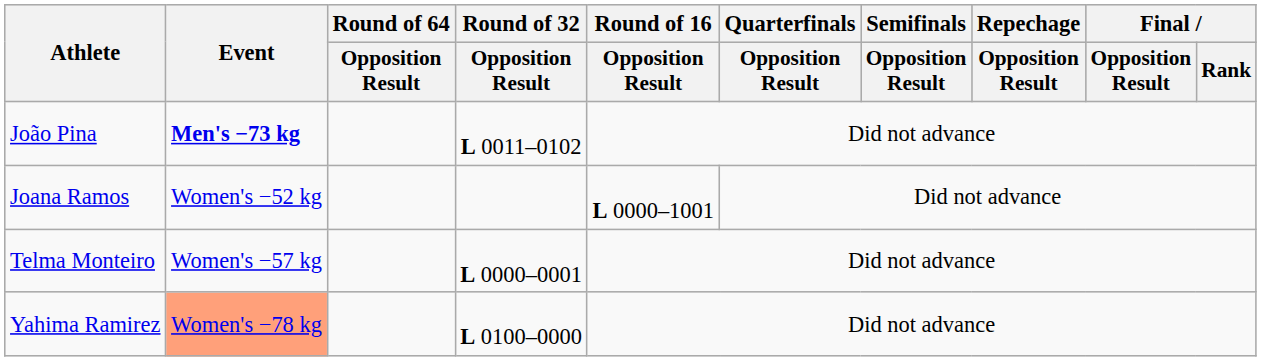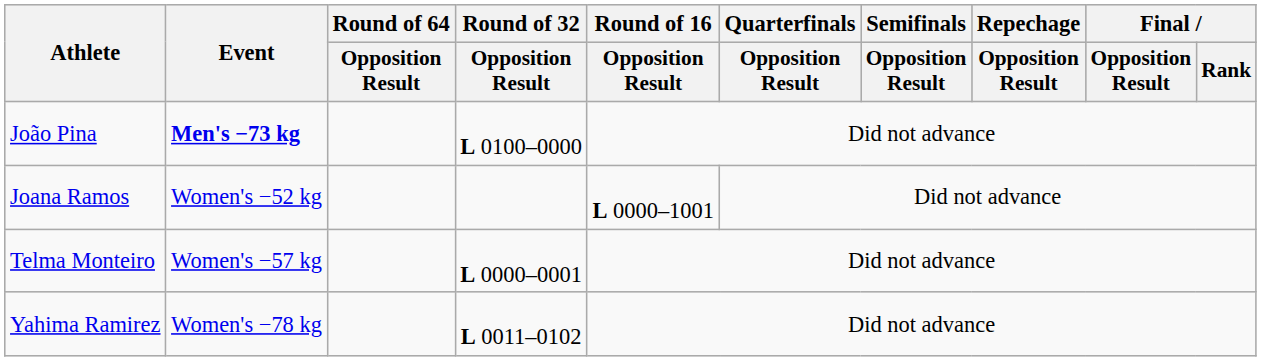 <table class="wikitable" style="font-size:90%">
 <tr>
 <th rowspan="2">Athlete</th>
 <th rowspan="2">Event</th>
 <th>Round of 64</th>
 <th>Round of 32</th>
 <th>Round of 16</th>
 <th>Quarterfinals</th>
 <th>Semifinals</th>
 <th>Repechage</th>
 <th colspan=2>Final / </th>
 </tr>
 <tr style="font-size:95%">
 <th>Opposition<br>Result</th>
 <th>Opposition<br>Result</th>
 <th>Opposition<br>Result</th>
 <th>Opposition<br>Result</th>
 <th>Opposition<br>Result</th>
 <th>Opposition<br>Result</th>
 <th>Opposition<br>Result</th>
 <th>Rank</th>
 </tr>
 <tr align=center>
 <td align=left><a href='#'>João Pina</a></td>
 <td align=left><strong><a href='#'>Men's −73 kg</a></strong></td>
 <td></td>
-<td><br><strong>L</strong> 0011–0102</td>
+<td><br><strong>L</strong> 0100–0000</td>
 <td colspan=6>Did not advance</td>
 </tr>
 <tr align=center>
 <td align=left><a href='#'>Joana Ramos</a></td>
 <td align=left><a href='#'>Women's −52 kg</a></td>
 <td></td>
 <td></td>
 <td><br><strong>L</strong> 0000–1001</td>
 <td colspan=5>Did not advance</td>
 </tr>
 <tr align=center>
 <td align=left><a href='#'>Telma Monteiro</a></td>
 <td align=left><a href='#'>Women's −57 kg</a></td>
 <td></td>
 <td><br><strong>L</strong> 0000–0001</td>
 <td colspan=6>Did not advance</td>
 </tr>
 <tr align=center>
 <td align=left><a href='#'>Yahima Ramirez</a></td>
-<td align=left style="background: lightsalmon;"><a href='#'>Women's −78 kg</a></td>
+<td align=left><a href='#'>Women's −78 kg</a></td>
 <td></td>
-<td><br><strong>L</strong> 0100–0000</td>
+<td><br><strong>L</strong> 0011–0102</td>
 <td colspan=6>Did not advance</td>
 </tr>
 </table>
